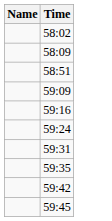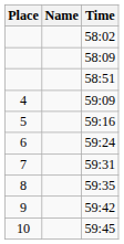 <table class="wikitable">
 <tr>
+<th>Place</th>
 <th>Name</th>
 <th>Time</th>
 </tr>
 <tr>
+<td align="center"></td>
 <td></td>
 <td>58:02</td>
 </tr>
 <tr>
+<td align="center"></td>
 <td></td>
 <td>58:09</td>
 </tr>
 <tr>
+<td align="center"></td>
 <td></td>
 <td>58:51</td>
 </tr>
 <tr>
+<td align="center">4</td>
 <td></td>
 <td>59:09</td>
 </tr>
 <tr>
+<td align="center">5</td>
 <td></td>
 <td>59:16</td>
 </tr>
 <tr>
+<td align="center">6</td>
 <td></td>
 <td>59:24</td>
 </tr>
 <tr>
+<td align="center">7</td>
 <td></td>
 <td>59:31</td>
 </tr>
 <tr>
+<td align="center">8</td>
 <td></td>
 <td>59:35</td>
 </tr>
 <tr>
+<td align="center">9</td>
 <td></td>
 <td>59:42</td>
 </tr>
 <tr>
+<td align="center">10</td>
 <td></td>
 <td>59:45</td>
 </tr>
 </table>
